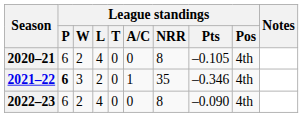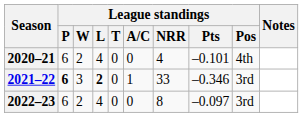 <table class="wikitable sortable">
 <tr>
 <th scope="col" rowspan="2">Season</th>
 <th scope="col" colspan="8">League standings</th>
 <th scope="col" rowspan="2">Notes</th>
 </tr>
 <tr>
 <th scope="col">P</th>
 <th scope="col">W</th>
 <th scope="col">L</th>
 <th scope="col">T</th>
 <th scope="col">A/C</th>
 <th scope="col">NRR</th>
 <th scope="col">Pts</th>
 <th scope="col">Pos</th>
 </tr>
 <tr>
 <th scope="row">2020–21</th>
 <td>6</td>
 <td>2</td>
 <td>4</td>
 <td>0</td>
 <td>0</td>
-<td>8</td>
-<td>–0.105</td>
+<td>4</td>
+<td>–0.101</td>
 <td>4th</td>
 <td style="background: white;"></td>
 </tr>
 <tr>
 <th scope="row"><a href='#'>2021–22</a></th>
 <td><strong>6</strong></td>
 <td>3</td>
-<td>2</td>
+<td><strong>2</strong></td>
 <td>0</td>
 <td>1</td>
-<td>35</td>
+<td>33</td>
 <td>–0.346</td>
-<td>4th</td>
+<td>3rd</td>
 <td style="background: white;"></td>
 </tr>
 <tr>
 <th scope="row">2022–23</th>
 <td>6</td>
 <td>2</td>
 <td>4</td>
 <td>0</td>
 <td>0</td>
 <td>8</td>
-<td>–0.090</td>
-<td>4th</td>
+<td>–0.097</td>
+<td>3rd</td>
 <td style="background: white;"></td>
 </tr>
 </table>
